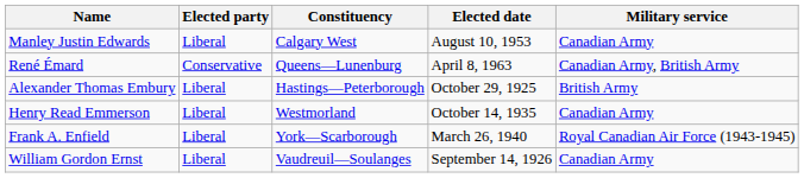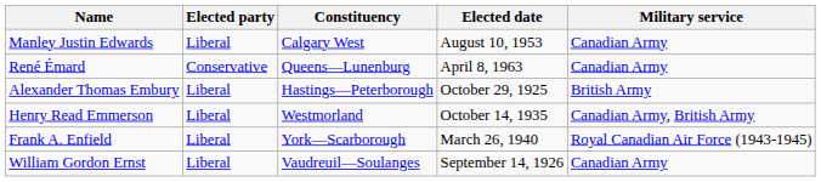 <table class="wikitable sortable">
 <tr>
 <th>Name</th>
 <th>Elected party</th>
 <th>Constituency</th>
 <th>Elected date</th>
 <th>Military service</th>
 </tr>
 <tr>
 <td><a href='#'>Manley Justin Edwards</a></td>
 <td><a href='#'>Liberal</a></td>
 <td><a href='#'>Calgary West</a></td>
 <td>August 10, 1953</td>
 <td><a href='#'>Canadian Army</a></td>
 </tr>
 <tr>
 <td><a href='#'>René Émard</a></td>
 <td><a href='#'>Conservative</a></td>
 <td><a href='#'>Queens—Lunenburg</a></td>
 <td>April 8, 1963</td>
-<td><a href='#'>Canadian Army</a>, <a href='#'>British Army</a></td>
+<td><a href='#'>Canadian Army</a></td>
 </tr>
 <tr>
 <td><a href='#'>Alexander Thomas Embury</a></td>
 <td><a href='#'>Liberal</a></td>
 <td><a href='#'>Hastings—Peterborough</a></td>
 <td>October 29, 1925</td>
 <td><a href='#'>British Army</a></td>
 </tr>
 <tr>
 <td><a href='#'>Henry Read Emmerson</a></td>
 <td><a href='#'>Liberal</a></td>
 <td><a href='#'>Westmorland</a></td>
 <td>October 14, 1935</td>
-<td><a href='#'>Canadian Army</a></td>
+<td><a href='#'>Canadian Army</a>, <a href='#'>British Army</a></td>
 </tr>
 <tr>
 <td><a href='#'>Frank A. Enfield</a></td>
 <td><a href='#'>Liberal</a></td>
 <td><a href='#'>York—Scarborough</a></td>
 <td>March 26, 1940</td>
 <td><a href='#'>Royal Canadian Air Force</a> (1943-1945)</td>
 </tr>
 <tr>
 <td><a href='#'>William Gordon Ernst</a></td>
 <td><a href='#'>Liberal</a></td>
 <td><a href='#'>Vaudreuil—Soulanges</a></td>
 <td>September 14, 1926</td>
 <td><a href='#'>Canadian Army</a></td>
 </tr>
 </table>
